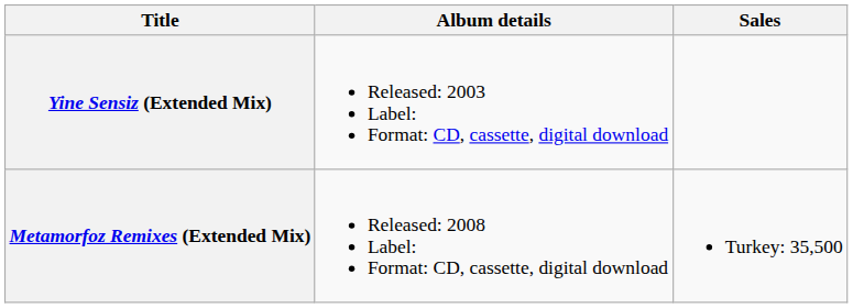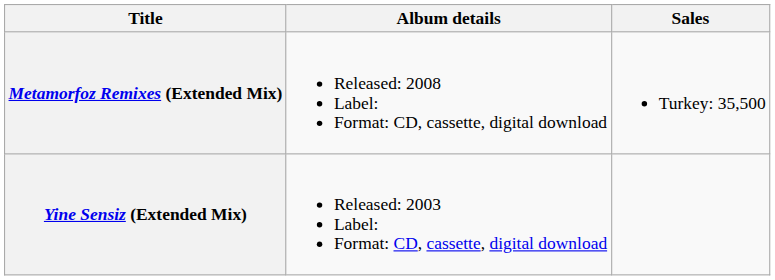 <table class="wikitable plainrowheaders">
 <tr>
 <th>Title</th>
 <th>Album details</th>
 <th>Sales</th>
 </tr>
 <tr>
+<th scope="row"><em><a href='#'>Metamorfoz Remixes</a></em> (Extended Mix)</th>
+<td><br><ul><li>Released: 2008</li><li>Label:</li><li>Format: CD, cassette, digital download</li></ul></td>
+<td><br><ul><li>Turkey: 35,500</li></ul></td>
+</tr>
+<tr>
 <th scope="row"><em><a href='#'>Yine Sensiz</a></em> (Extended Mix)</th>
 <td><br><ul><li>Released: 2003</li><li>Label:</li><li>Format: <a href='#'>CD</a>, <a href='#'>cassette</a>, <a href='#'>digital download</a></li></ul></td>
 <td></td>
 </tr>
-<tr>
-<th scope="row"><em><a href='#'>Metamorfoz Remixes</a></em> (Extended Mix)</th>
-<td><br><ul><li>Released: 2008</li><li>Label:</li><li>Format: CD, cassette, digital download</li></ul></td>
-<td><br><ul><li>Turkey: 35,500</li></ul></td>
-</tr>
 </table>
